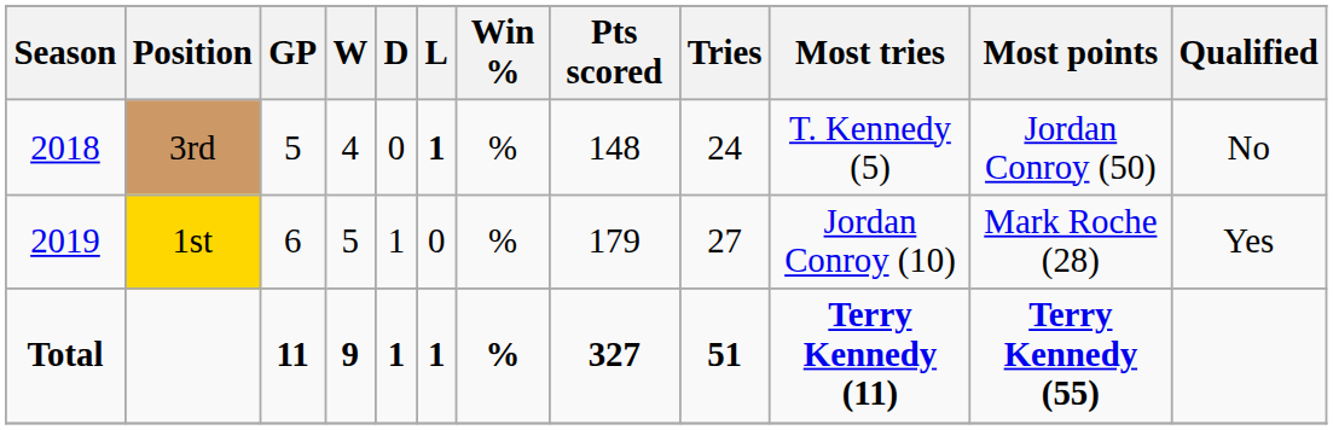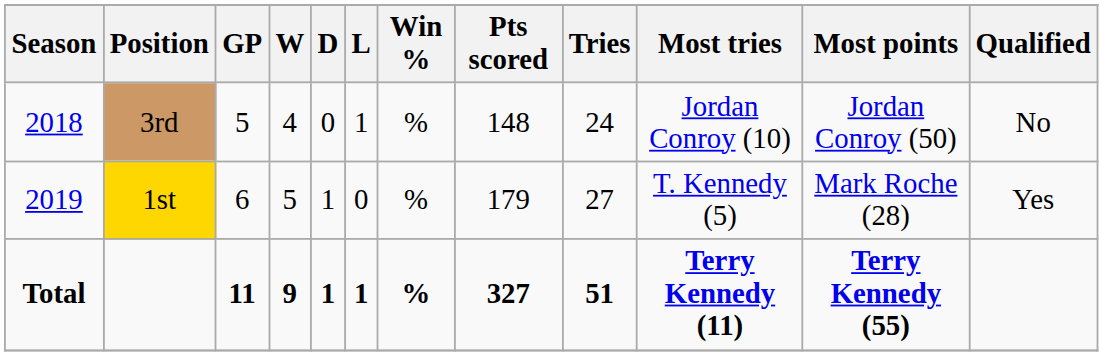 <table class="wikitable" style="text-align: center;">
 <tr>
 </tr>
 <tr>
 <th>Season</th>
 <th>Position</th>
 <th>GP</th>
 <th>W</th>
 <th>D</th>
 <th>L</th>
 <th>Win %</th>
 <th>Pts scored</th>
 <th>Tries</th>
 <th>Most tries</th>
 <th>Most points</th>
 <th>Qualified</th>
 </tr>
 <tr>
 <td><a href='#'>2018</a></td>
 <td style="background:#c96;">3rd</td>
 <td>5</td>
 <td>4</td>
 <td>0</td>
-<td><strong>1</strong></td>
+<td>1</td>
 <td>%</td>
 <td>148</td>
 <td>24</td>
-<td><a href='#'>T. Kennedy</a> (5)</td>
+<td><a href='#'>Jordan Conroy</a> (10)</td>
 <td><a href='#'>Jordan Conroy</a> (50)</td>
 <td>No</td>
 </tr>
 <tr>
 <td><a href='#'>2019</a></td>
 <td style="background:Gold;">1st</td>
 <td>6</td>
 <td>5</td>
 <td>1</td>
 <td>0</td>
 <td>%</td>
 <td>179</td>
 <td>27</td>
-<td><a href='#'>Jordan Conroy</a> (10)</td>
+<td><a href='#'>T. Kennedy</a> (5)</td>
 <td><a href='#'>Mark Roche</a> (28)</td>
 <td>Yes</td>
 </tr>
 <tr>
 <td><strong>Total</strong></td>
 <td></td>
 <td><strong>11</strong></td>
 <td><strong>9</strong></td>
 <td><strong>1</strong></td>
 <td><strong>1</strong></td>
 <td><strong>%</strong></td>
 <td><strong>327</strong></td>
 <td><strong>51</strong></td>
 <td><strong><a href='#'>Terry Kennedy</a> (11)</strong></td>
 <td><strong><a href='#'>Terry Kennedy</a> (55)</strong></td>
 <td></td>
 </tr>
 <tr>
 </tr>
 </table>
